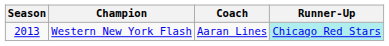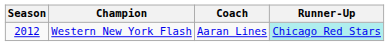 <table class="wikitable" style="text-align:center;margin-left:1em;float:right;font-size:85%;">
 <tr>
 <th>Season</th>
 <th>Champion</th>
 <th>Coach</th>
 <th>Runner-Up</th>
 </tr>
 <tr>
-<td><a href='#'>2013</a></td>
+<td><a href='#'>2012</a></td>
 <td><a href='#'>Western New York Flash</a></td>
 <td> <a href='#'>Aaran Lines</a></td>
 <td style="background: paleturquoise;"><a href='#'>Chicago Red Stars</a></td>
 </tr>
 </table>
